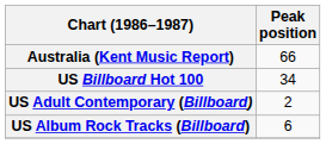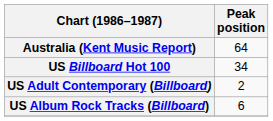 <table class="wikitable sortable plainrowheaders">
 <tr>
 <th>Chart (1986–1987)</th>
 <th>Peak<br>position</th>
 </tr>
 <tr>
 <th scope="row">Australia (<a href='#'>Kent Music Report</a>)</th>
-<td style="text-align:center;">66</td>
+<td style="text-align:center;">64</td>
 </tr>
 <tr>
 <th scope="row">US <a href='#'><em>Billboard</em> Hot 100</a></th>
 <td align="center">34</td>
 </tr>
 <tr>
 <th scope="row">US <a href='#'>Adult Contemporary</a> (<em><a href='#'>Billboard</a>)</em></th>
 <td align="center">2</td>
 </tr>
 <tr>
 <th scope="row">US <a href='#'>Album Rock Tracks</a> (<em><a href='#'>Billboard</a></em>)</th>
 <td align="center">6</td>
 </tr>
 <tr>
 </tr>
 </table>
